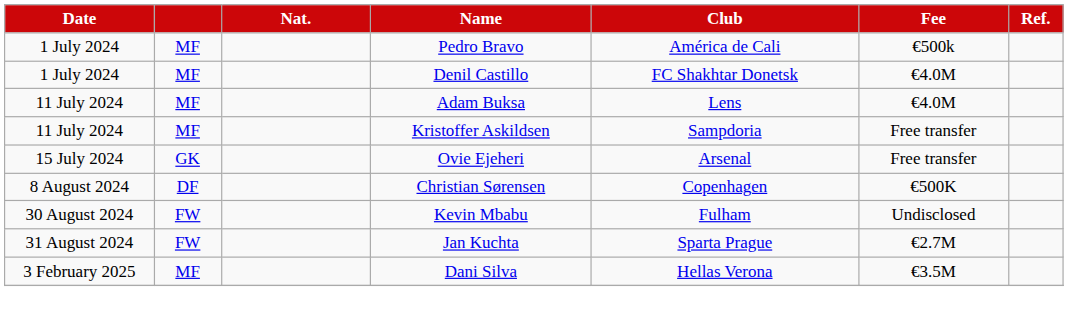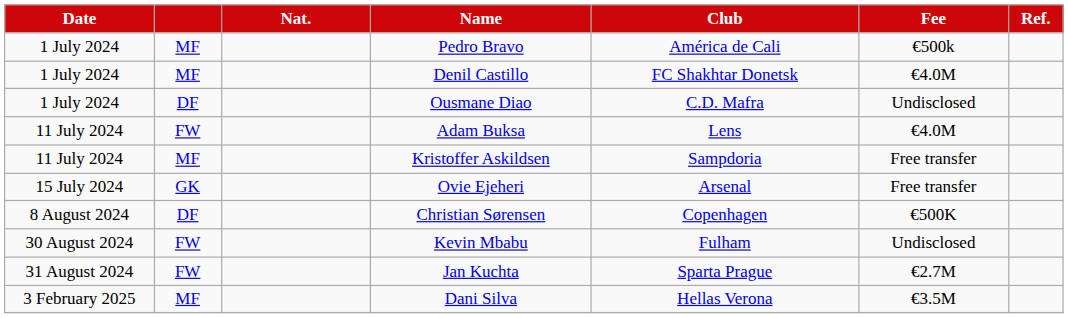 <table class="wikitable" style="text-align:center; font-size:90%">
 <tr>
 <th style="background:#cc0609; color:#fff; width:120px;">Date</th>
 <th style="background:#cc0609; color:#fff; width:50px;"></th>
 <th style="background:#cc0609; color:#fff; width:120px;">Nat.</th>
 <th style="background:#cc0609; color:#fff; width:180px;">Name</th>
 <th style="background:#cc0609; color:#fff; width:220px;">Club</th>
 <th style="background:#cc0609; color:#fff; width:120px;">Fee</th>
 <th style="background:#cc0609; color:#fff; width:40px;">Ref.</th>
 </tr>
 <tr>
 <td>1 July 2024</td>
 <td><a href='#'>MF</a></td>
 <td></td>
 <td><a href='#'>Pedro Bravo</a></td>
 <td> <a href='#'>América de Cali</a></td>
 <td>€500k</td>
 <td></td>
 </tr>
 <tr>
 <td>1 July 2024</td>
 <td><a href='#'>MF</a></td>
 <td></td>
 <td><a href='#'>Denil Castillo</a></td>
 <td> <a href='#'>FC Shakhtar Donetsk</a></td>
 <td>€4.0M</td>
 <td></td>
 </tr>
 <tr>
+<td>1 July 2024</td>
+<td><a href='#'>DF</a></td>
+<td></td>
+<td><a href='#'>Ousmane Diao</a></td>
+<td> <a href='#'>C.D. Mafra</a></td>
+<td>Undisclosed</td>
+<td></td>
+</tr>
+<tr>
 <td>11 July 2024</td>
-<td><a href='#'>MF</a></td>
+<td><a href='#'>FW</a></td>
 <td></td>
 <td><a href='#'>Adam Buksa</a></td>
 <td> <a href='#'>Lens</a></td>
 <td>€4.0M</td>
 <td></td>
 </tr>
 <tr>
 <td>11 July 2024</td>
 <td><a href='#'>MF</a></td>
 <td></td>
 <td><a href='#'>Kristoffer Askildsen</a></td>
 <td> <a href='#'>Sampdoria</a></td>
 <td>Free transfer</td>
 <td></td>
 </tr>
 <tr>
 <td>15 July 2024</td>
 <td><a href='#'>GK</a></td>
 <td> </td>
 <td><a href='#'>Ovie Ejeheri</a></td>
 <td> <a href='#'>Arsenal</a></td>
 <td>Free transfer</td>
 <td></td>
 </tr>
 <tr>
 <td>8 August 2024</td>
 <td><a href='#'>DF</a></td>
 <td></td>
 <td><a href='#'>Christian Sørensen</a></td>
 <td> <a href='#'>Copenhagen</a></td>
 <td>€500K</td>
 <td></td>
 </tr>
 <tr>
 <td>30 August 2024</td>
 <td><a href='#'>FW</a></td>
 <td></td>
 <td><a href='#'>Kevin Mbabu</a></td>
 <td> <a href='#'>Fulham</a></td>
 <td>Undisclosed</td>
 <td></td>
 </tr>
 <tr>
 <td>31 August 2024</td>
 <td><a href='#'>FW</a></td>
 <td></td>
 <td><a href='#'>Jan Kuchta</a></td>
 <td> <a href='#'>Sparta Prague</a></td>
 <td>€2.7M</td>
 <td></td>
 </tr>
 <tr>
 <td>3 February 2025</td>
 <td><a href='#'>MF</a></td>
 <td></td>
 <td><a href='#'>Dani Silva</a></td>
 <td> <a href='#'>Hellas Verona</a></td>
 <td>€3.5M</td>
 <td></td>
 </tr>
 <tr>
 </tr>
 </table>
